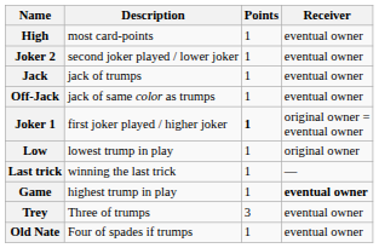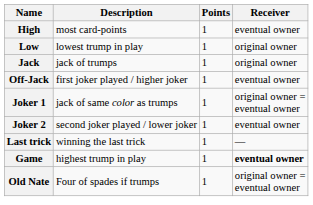 <table class="wikitable">
 <tr>
 <th>Name</th>
 <th>Description</th>
 <th>Points</th>
 <th>Receiver</th>
 </tr>
 <tr>
 <th>High</th>
 <td>most card-points</td>
 <td>1</td>
 <td>eventual owner</td>
 </tr>
 <tr>
-<th>Joker 2</th>
-<td>second joker played / lower joker</td>
+<th>Low</th>
+<td>lowest trump in play</td>
 <td>1</td>
-<td>eventual owner</td>
+<td>original owner</td>
 </tr>
 <tr>
 <th>Jack</th>
 <td>jack of trumps</td>
 <td>1</td>
-<td>eventual owner</td>
+<td>original owner</td>
 </tr>
 <tr>
 <th>Off-Jack</th>
-<td>jack of same <em>color</em> as trumps</td>
+<td>first joker played / higher joker</td>
 <td>1</td>
 <td>eventual owner</td>
 </tr>
 <tr>
 <th>Joker 1</th>
-<td>first joker played / higher joker</td>
-<td><strong>1</strong></td>
+<td>jack of same <em>color</em> as trumps</td>
+<td>1</td>
 <td>original owner =<br>eventual owner</td>
 </tr>
 <tr>
-<th>Low</th>
-<td>lowest trump in play</td>
+<th>Joker 2</th>
+<td>second joker played / lower joker</td>
 <td>1</td>
-<td>original owner</td>
+<td>eventual owner</td>
 </tr>
 <tr>
 <th>Last trick</th>
 <td>winning the last trick</td>
 <td>1</td>
 <td>—</td>
 </tr>
 <tr>
 <th>Game</th>
 <td>highest trump in play</td>
 <td>1</td>
 <td><strong>eventual owner</strong></td>
 </tr>
 <tr>
-<th>Trey</th>
-<td>Three of trumps</td>
-<td>3</td>
-<td>eventual owner</td>
-</tr>
-<tr>
 <th>Old Nate</th>
 <td>Four of spades if trumps</td>
 <td>1</td>
-<td>eventual owner</td>
+<td>original owner =<br>eventual owner</td>
 </tr>
 </table>
